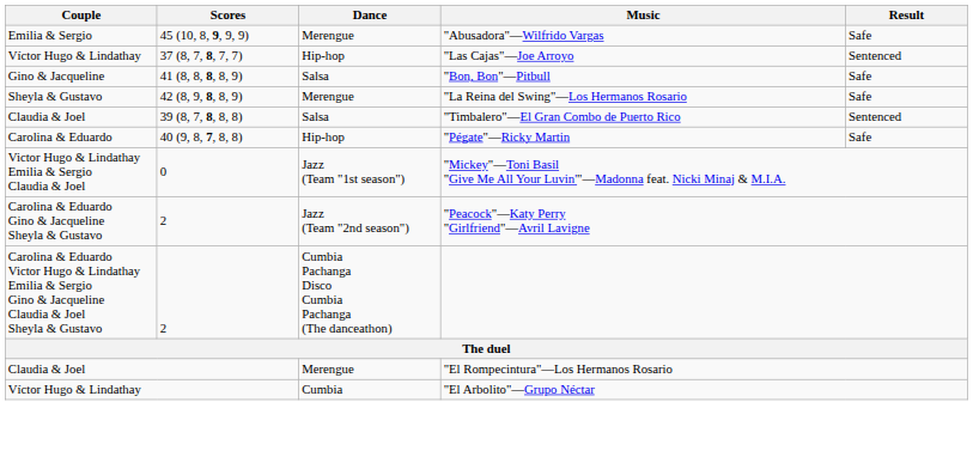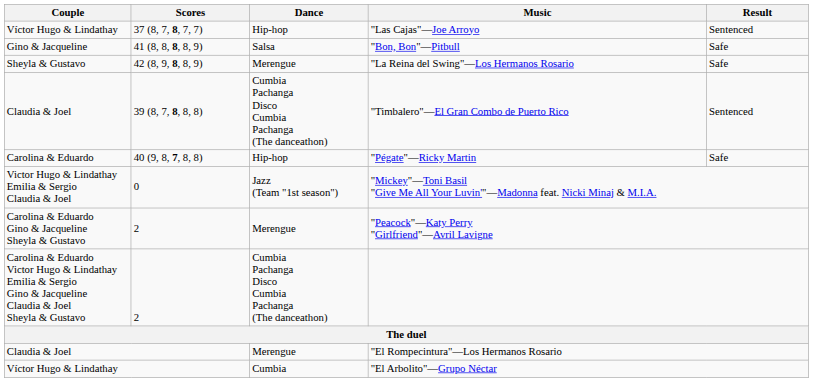 <table class="wikitable sortable" style="width:95%; white-space:nowrap">
 <tr>
 <th style="width:15%;">Couple</th>
 <th style="width:14%;">Scores</th>
 <th style="width:14%;">Dance</th>
 <th style="width:40%;">Music</th>
 <th style="width:12%;">Result</th>
-</tr>
-<tr>
-<td>Emilia & Sergio</td>
-<td>45 (10, 8, <strong>9</strong>, 9, 9)</td>
-<td>Merengue</td>
-<td>"Abusadora"—<a href='#'>Wilfrido Vargas</a></td>
-<td>Safe</td>
 </tr>
 <tr>
 <td>Víctor Hugo & Lindathay</td>
 <td>37 (8, 7, <strong>8</strong>, 7, 7)</td>
 <td>Hip-hop</td>
 <td>"Las Cajas"—<a href='#'>Joe Arroyo</a></td>
 <td>Sentenced</td>
 </tr>
 <tr>
 <td>Gino & Jacqueline</td>
 <td>41 (8, 8, <strong>8</strong>, 8, 9)</td>
 <td>Salsa</td>
 <td>"<a href='#'>Bon, Bon</a>"—<a href='#'>Pitbull</a></td>
 <td>Safe</td>
 </tr>
 <tr>
 <td>Sheyla & Gustavo</td>
 <td>42 (8, 9, <strong>8</strong>, 8, 9)</td>
 <td>Merengue</td>
 <td>"La Reina del Swing"—<a href='#'>Los Hermanos Rosario</a></td>
 <td>Safe</td>
 </tr>
 <tr>
 <td>Claudia & Joel</td>
 <td>39 (8, 7, <strong>8</strong>, 8, 8)</td>
-<td>Salsa</td>
+<td>Cumbia<br>Pachanga<br>Disco<br>Cumbia<br>Pachanga<br>(The danceathon)</td>
 <td>"Timbalero"—<a href='#'>El Gran Combo de Puerto Rico</a></td>
 <td>Sentenced</td>
 </tr>
 <tr>
 <td>Carolina & Eduardo</td>
 <td>40 (9, 8, <strong>7</strong>, 8, 8)</td>
 <td>Hip-hop</td>
 <td>"<a href='#'>Pégate</a>"—<a href='#'>Ricky Martin</a></td>
 <td>Safe</td>
 </tr>
 <tr>
 <td>Victor Hugo & Lindathay<br>Emilia & Sergio<br>Claudia & Joel</td>
 <td>0</td>
 <td>Jazz<br>(Team "1st season")</td>
 <td colspan=2>"<a href='#'>Mickey</a>"—<a href='#'>Toni Basil</a><br>"<a href='#'>Give Me All Your Luvin'</a>"—<a href='#'>Madonna</a> feat. <a href='#'>Nicki Minaj</a> & <a href='#'>M.I.A.</a></td>
 </tr>
 <tr>
 <td>Carolina & Eduardo<br>Gino & Jacqueline<br>Sheyla & Gustavo</td>
 <td>2</td>
-<td>Jazz<br>(Team "2nd season")</td>
+<td>Merengue</td>
 <td colspan=2>"<a href='#'>Peacock</a>"—<a href='#'>Katy Perry</a><br>"<a href='#'>Girlfriend</a>"—<a href='#'>Avril Lavigne</a></td>
 </tr>
 <tr>
 <td>Carolina & Eduardo<br>Victor Hugo & Lindathay<br>Emilia & Sergio<br>Gino & Jacqueline<br>Claudia & Joel<br>Sheyla & Gustavo</td>
 <td valign="top"><br><br><br><br><br>2</td>
 <td>Cumbia<br>Pachanga<br>Disco<br>Cumbia<br>Pachanga<br>(The danceathon)</td>
 <td colspan=2></td>
 </tr>
 <tr>
 <th colspan=5>The duel</th>
 </tr>
 <tr>
 <td colspan=2>Claudia & Joel</td>
 <td>Merengue</td>
 <td colspan=2>"El Rompecintura"—Los Hermanos Rosario</td>
 </tr>
 <tr>
 <td colspan=2>Víctor Hugo & Lindathay</td>
 <td>Cumbia</td>
 <td colspan=2>"El Arbolito"—<a href='#'>Grupo Néctar</a></td>
 </tr>
 </table>
